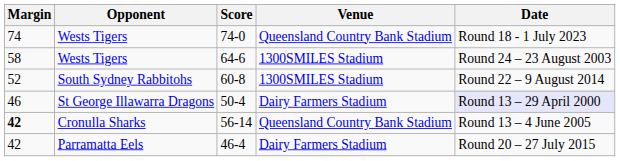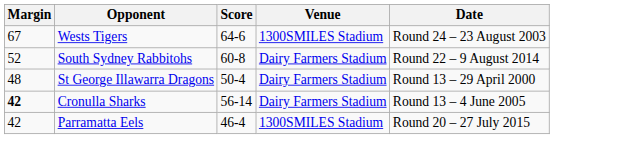 <table class="wikitable">
 <tr>
 <th>Margin</th>
 <th>Opponent</th>
 <th>Score</th>
 <th>Venue</th>
 <th>Date</th>
 </tr>
 <tr>
-<td>74</td>
-<td><a href='#'>Wests Tigers</a></td>
-<td>74-0</td>
-<td><a href='#'>Queensland Country Bank Stadium</a></td>
-<td>Round 18 - 1 July 2023</td>
-</tr>
-<tr>
-<td>58</td>
+<td>67</td>
 <td><a href='#'>Wests Tigers</a></td>
 <td>64-6</td>
 <td><a href='#'>1300SMILES Stadium</a></td>
 <td>Round 24 – 23 August 2003</td>
 </tr>
 <tr>
 <td>52</td>
 <td><a href='#'>South Sydney Rabbitohs</a></td>
 <td>60-8</td>
-<td><a href='#'>1300SMILES Stadium</a></td>
+<td><a href='#'>Dairy Farmers Stadium</a></td>
 <td>Round 22 – 9 August 2014</td>
 </tr>
 <tr>
-<td>46</td>
+<td>48</td>
 <td><a href='#'>St George Illawarra Dragons</a></td>
 <td>50-4</td>
 <td><a href='#'>Dairy Farmers Stadium</a></td>
-<td style="background: lavender;">Round 13 – 29 April 2000</td>
+<td>Round 13 – 29 April 2000</td>
 </tr>
 <tr>
 <td><strong>42</strong></td>
 <td><a href='#'>Cronulla Sharks</a></td>
 <td>56-14</td>
-<td><a href='#'>Queensland Country Bank Stadium</a></td>
+<td><a href='#'>Dairy Farmers Stadium</a></td>
 <td>Round 13 – 4 June 2005</td>
 </tr>
 <tr>
 <td>42</td>
 <td><a href='#'>Parramatta Eels</a></td>
 <td>46-4</td>
-<td><a href='#'>Dairy Farmers Stadium</a></td>
+<td><a href='#'>1300SMILES Stadium</a></td>
 <td>Round 20 – 27 July 2015</td>
 </tr>
 </table>
